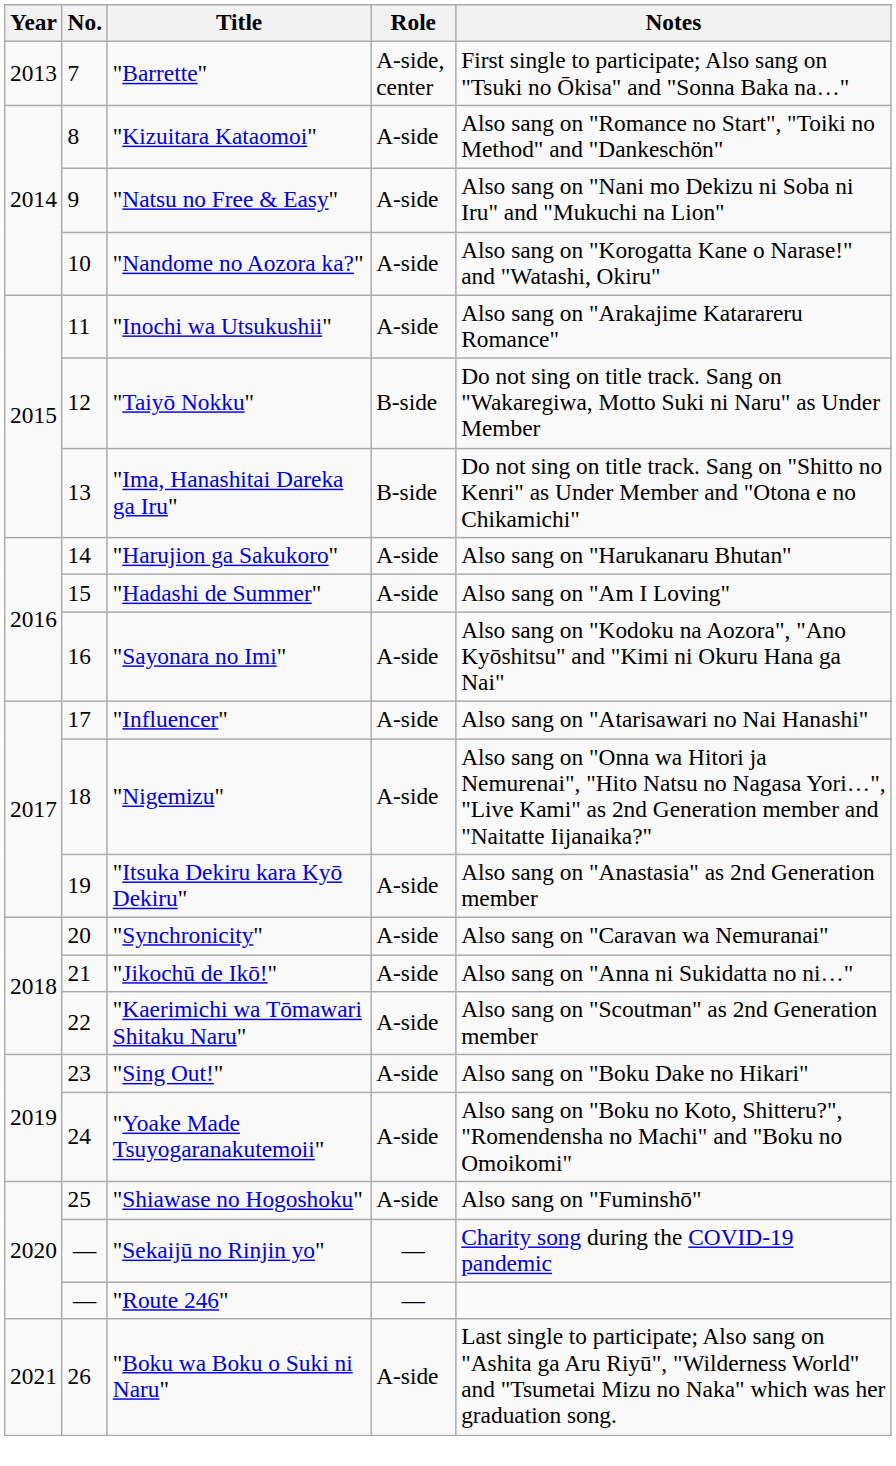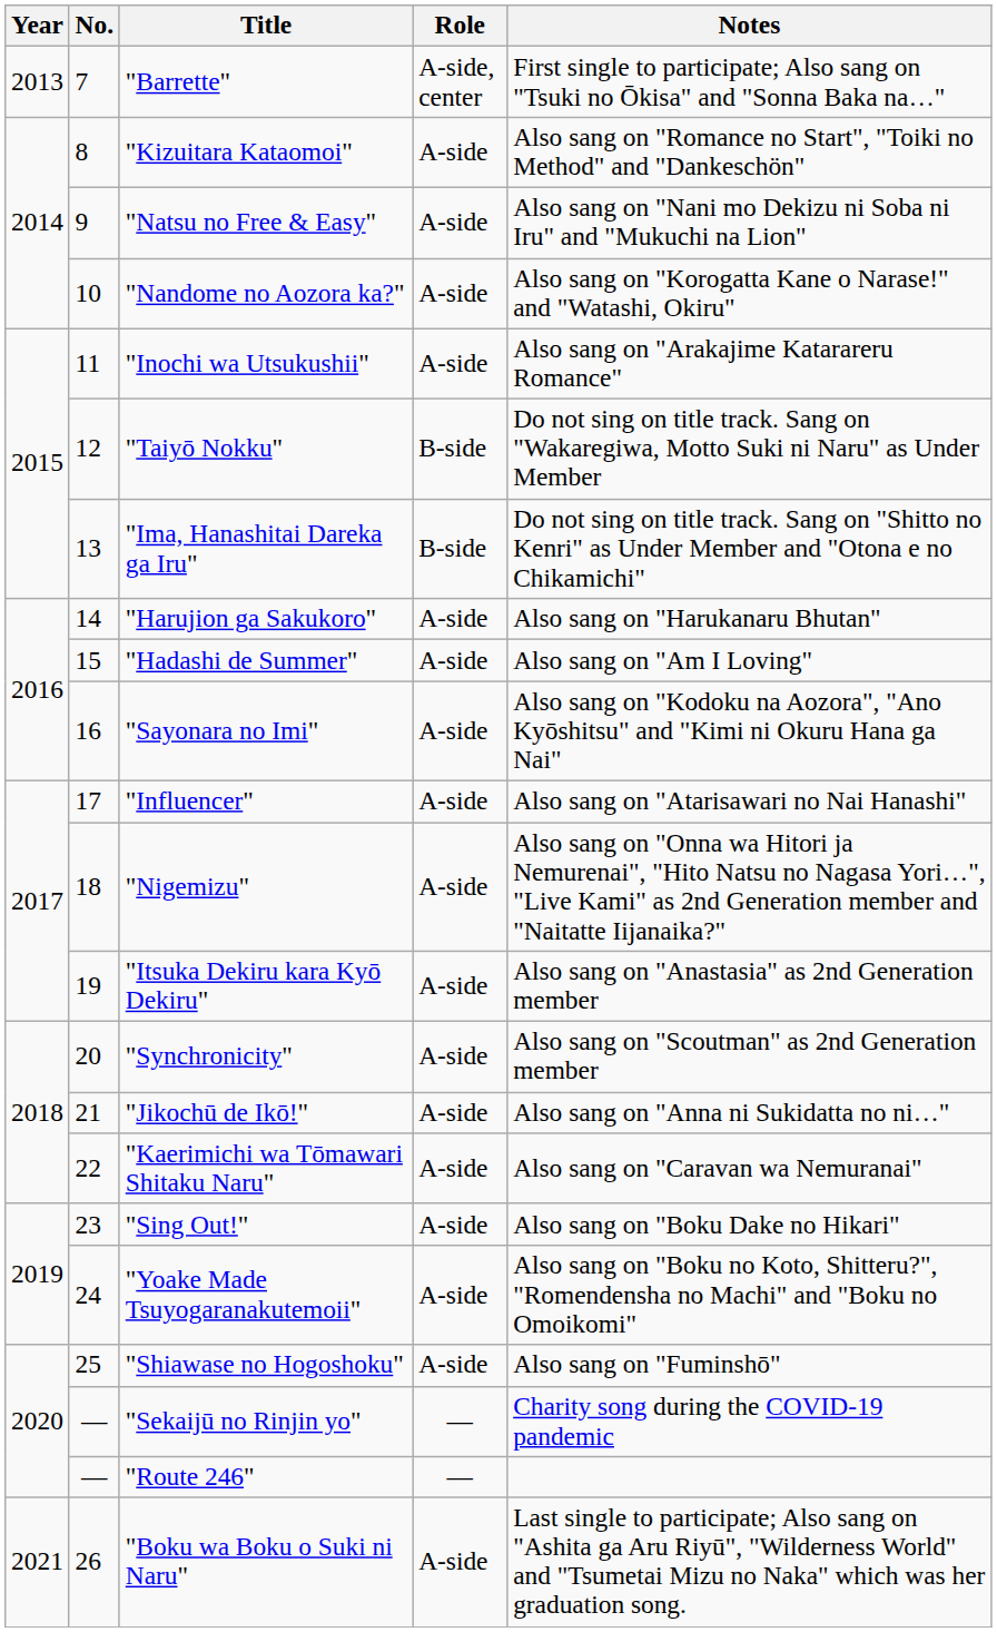 <table class="wikitable sortable">
 <tr>
 <th>Year</th>
 <th data-sort-type="number">No.</th>
 <th>Title</th>
 <th class="unsortable">Role</th>
 <th class="unsortable">Notes</th>
 </tr>
 <tr>
 <td>2013</td>
 <td>7</td>
 <td>"<a href='#'>Barrette</a>"</td>
 <td>A-side, center</td>
 <td>First single to participate; Also sang on "Tsuki no Ōkisa" and "Sonna Baka na…"</td>
 </tr>
 <tr>
 <td rowspan="3">2014</td>
 <td>8</td>
 <td>"<a href='#'>Kizuitara Kataomoi</a>"</td>
 <td>A-side</td>
 <td>Also sang on "Romance no Start", "Toiki no Method" and "Dankeschön"</td>
 </tr>
 <tr>
 <td>9</td>
 <td>"<a href='#'>Natsu no Free & Easy</a>"</td>
 <td>A-side</td>
 <td>Also sang on "Nani mo Dekizu ni Soba ni Iru" and "Mukuchi na Lion"</td>
 </tr>
 <tr>
 <td>10</td>
 <td>"<a href='#'>Nandome no Aozora ka?</a>"</td>
 <td>A-side</td>
 <td>Also sang on "Korogatta Kane o Narase!" and "Watashi, Okiru"</td>
 </tr>
 <tr>
 <td rowspan="3">2015</td>
 <td>11</td>
 <td>"<a href='#'>Inochi wa Utsukushii</a>"</td>
 <td>A-side</td>
 <td>Also sang on "Arakajime Katarareru Romance"</td>
 </tr>
 <tr>
 <td>12</td>
 <td>"<a href='#'>Taiyō Nokku</a>"</td>
 <td>B-side</td>
 <td>Do not sing on title track. Sang on "Wakaregiwa, Motto Suki ni Naru" as Under Member</td>
 </tr>
 <tr>
 <td>13</td>
 <td>"<a href='#'>Ima, Hanashitai Dareka ga Iru</a>"</td>
 <td>B-side</td>
 <td>Do not sing on title track. Sang on "Shitto no Kenri" as Under Member and "Otona e no Chikamichi"</td>
 </tr>
 <tr>
 <td rowspan="3">2016</td>
 <td>14</td>
 <td>"<a href='#'>Harujion ga Sakukoro</a>"</td>
 <td>A-side</td>
 <td>Also sang on "Harukanaru Bhutan"</td>
 </tr>
 <tr>
 <td>15</td>
 <td>"<a href='#'>Hadashi de Summer</a>"</td>
 <td>A-side</td>
 <td>Also sang on "Am I Loving"</td>
 </tr>
 <tr>
 <td>16</td>
 <td>"<a href='#'>Sayonara no Imi</a>"</td>
 <td>A-side</td>
 <td>Also sang on "Kodoku na Aozora", "Ano Kyōshitsu" and "Kimi ni Okuru Hana ga Nai"</td>
 </tr>
 <tr>
 <td rowspan="3">2017</td>
 <td>17</td>
 <td>"<a href='#'>Influencer</a>"</td>
 <td>A-side</td>
 <td>Also sang on "Atarisawari no Nai Hanashi"</td>
 </tr>
 <tr>
 <td>18</td>
 <td>"<a href='#'>Nigemizu</a>"</td>
 <td>A-side</td>
 <td>Also sang on "Onna wa Hitori ja Nemurenai", "Hito Natsu no Nagasa Yori…", "Live Kami" as 2nd Generation member and "Naitatte Iijanaika?"</td>
 </tr>
 <tr>
 <td>19</td>
 <td>"<a href='#'>Itsuka Dekiru kara Kyō Dekiru</a>"</td>
 <td>A-side</td>
 <td>Also sang on "Anastasia" as 2nd Generation member</td>
 </tr>
 <tr>
 <td rowspan="3">2018</td>
 <td>20</td>
 <td>"<a href='#'>Synchronicity</a>"</td>
 <td>A-side</td>
-<td>Also sang on "Caravan wa Nemuranai"</td>
+<td>Also sang on "Scoutman" as 2nd Generation member</td>
 </tr>
 <tr>
 <td>21</td>
 <td>"<a href='#'>Jikochū de Ikō!</a>"</td>
 <td>A-side</td>
 <td>Also sang on "Anna ni Sukidatta no ni…"</td>
 </tr>
 <tr>
 <td>22</td>
 <td>"<a href='#'>Kaerimichi wa Tōmawari Shitaku Naru</a>"</td>
 <td>A-side</td>
-<td>Also sang on "Scoutman" as 2nd Generation member</td>
+<td>Also sang on "Caravan wa Nemuranai"</td>
 </tr>
 <tr>
 <td rowspan="2">2019</td>
 <td>23</td>
 <td>"<a href='#'>Sing Out!</a>"</td>
 <td>A-side</td>
 <td>Also sang on "Boku Dake no Hikari"</td>
 </tr>
 <tr>
 <td>24</td>
 <td>"<a href='#'>Yoake Made Tsuyogaranakutemoii</a>"</td>
 <td>A-side</td>
 <td>Also sang on "Boku no Koto, Shitteru?", "Romendensha no Machi" and "Boku no Omoikomi"</td>
 </tr>
 <tr>
 <td rowspan="3">2020</td>
 <td>25</td>
 <td>"<a href='#'>Shiawase no Hogoshoku</a>"</td>
 <td>A-side</td>
 <td>Also sang on "Fuminshō"</td>
 </tr>
 <tr>
 <td align="center">—</td>
 <td>"<a href='#'>Sekaijū no Rinjin yo</a>"</td>
 <td align="center">—</td>
 <td><a href='#'>Charity song</a> during the <a href='#'>COVID-19 pandemic</a></td>
 </tr>
 <tr>
 <td align="center">—</td>
 <td>"<a href='#'>Route 246</a>"</td>
 <td align="center">—</td>
 <td></td>
 </tr>
 <tr>
 <td>2021</td>
 <td>26</td>
 <td>"<a href='#'>Boku wa Boku o Suki ni Naru</a>"</td>
 <td>A-side</td>
 <td>Last single to participate; Also sang on "Ashita ga Aru Riyū", "Wilderness World" and "Tsumetai Mizu no Naka" which was her graduation song.</td>
 </tr>
 </table>
